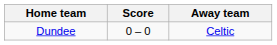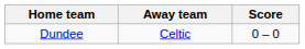 <table class="wikitable" style="text-align: center">
 <tr>
 <th width=140>Home team</th>
+<th width=140>Away team</th>
 <th width=80>Score</th>
-<th width=140>Away team</th>
 </tr>
 <tr>
 <td><a href='#'>Dundee</a></td>
+<td><a href='#'>Celtic</a></td>
 <td>0 – 0</td>
-<td><a href='#'>Celtic</a></td>
 </tr>
 </table>
